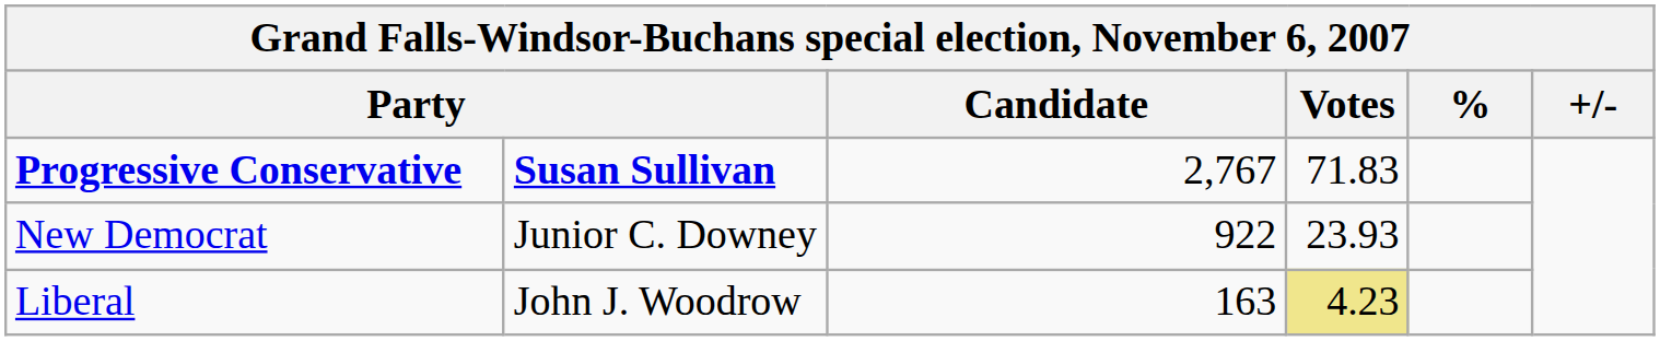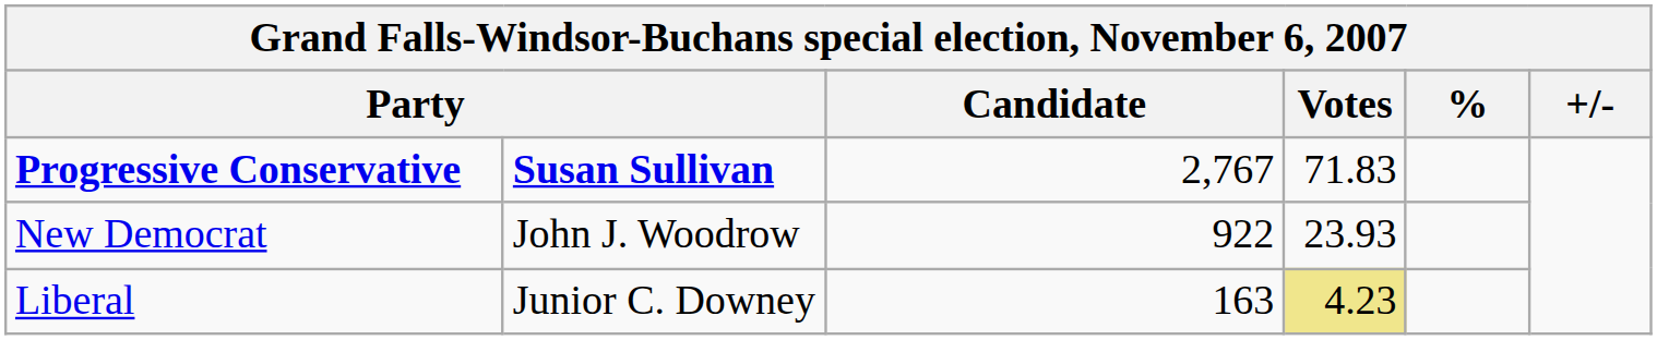 <table class="wikitable">
 <tr style="background:#e9e9e9;">
 <th colspan="6">Grand Falls-Windsor-Buchans special election, November 6, 2007</th>
 </tr>
 <tr style="background:#e9e9e9;">
 <th colspan="2" style="width: 200px">Party</th>
 <th style="width: 170px">Candidate</th>
 <th style="width: 40px">Votes</th>
 <th style="width: 40px">%</th>
 <th style="width: 40px">+/-</th>
 </tr>
 <tr>
 <td style="width: 185px"><strong><a href='#'>Progressive Conservative</a></strong></td>
 <td><strong><a href='#'>Susan Sullivan</a></strong></td>
 <td align=right>2,767</td>
 <td align=right>71.83</td>
 <td align=right></td>
 </tr>
 <tr>
 <td style="width: 185px"><a href='#'>New Democrat</a></td>
-<td>Junior C. Downey</td>
+<td>John J. Woodrow</td>
 <td align=right>922</td>
 <td align=right>23.93</td>
 <td align=right></td>
 </tr>
 <tr>
 <td style="width: 185px"><a href='#'>Liberal</a></td>
-<td>John J. Woodrow</td>
+<td>Junior C. Downey</td>
 <td align=right>163</td>
 <td align=right style="background: khaki;">4.23</td>
 <td align=right></td>
 </tr>
 </table>
